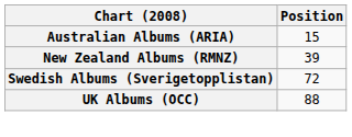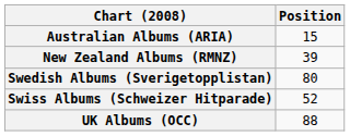 <table class="wikitable sortable plainrowheaders" style="text-align:center">
 <tr>
 <th scope="col">Chart (2008)</th>
 <th scope="col">Position</th>
 </tr>
 <tr>
 <th scope="row">Australian Albums (ARIA)</th>
 <td>15</td>
 </tr>
 <tr>
 <th scope="row">New Zealand Albums (RMNZ)</th>
 <td>39</td>
 </tr>
 <tr>
 <th scope="row">Swedish Albums (Sverigetopplistan)</th>
-<td>72</td>
+<td>80</td>
+</tr>
+<tr>
+<th scope="row">Swiss Albums (Schweizer Hitparade)</th>
+<td>52</td>
 </tr>
 <tr>
 <th scope="row">UK Albums (OCC)</th>
 <td>88</td>
 </tr>
 </table>
